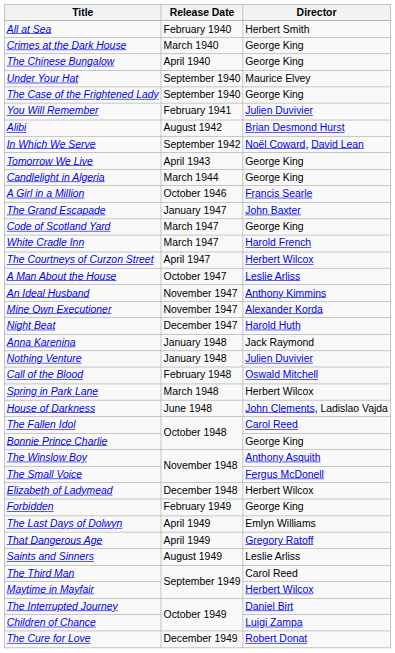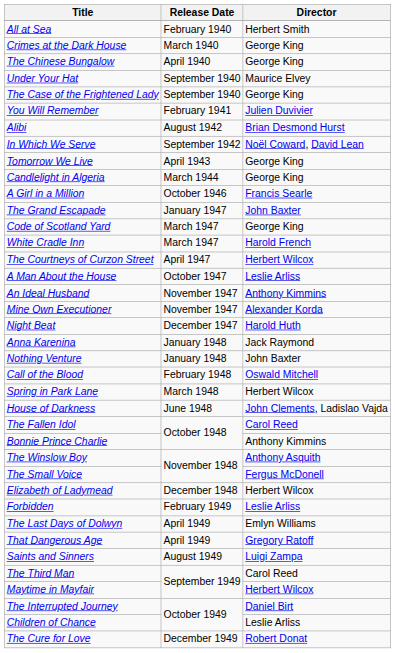 <table class="wikitable sortable">
 <tr>
 <th>Title</th>
 <th>Release Date</th>
 <th>Director</th>
 </tr>
 <tr>
 </tr>
 <tr>
 <td><em><a href='#'>All at Sea</a></em></td>
 <td>February 1940</td>
 <td>Herbert Smith</td>
 </tr>
 <tr>
 <td><em><a href='#'>Crimes at the Dark House</a></em></td>
 <td>March 1940</td>
 <td>George King</td>
 </tr>
 <tr>
 <td><em><a href='#'>The Chinese Bungalow</a></em></td>
 <td>April 1940</td>
 <td>George King</td>
 </tr>
 <tr>
 <td><em><a href='#'>Under Your Hat</a></em></td>
 <td>September 1940</td>
 <td>Maurice Elvey</td>
 </tr>
 <tr>
 <td><em><a href='#'>The Case of the Frightened Lady</a></em></td>
 <td>September 1940</td>
 <td>George King</td>
 </tr>
 <tr>
 <td><em><a href='#'>You Will Remember</a></em></td>
 <td>February 1941</td>
 <td><a href='#'>Julien Duvivier</a></td>
 </tr>
 <tr>
 <td><em><a href='#'>Alibi</a></em></td>
 <td>August 1942</td>
 <td><a href='#'>Brian Desmond Hurst</a></td>
 </tr>
 <tr>
 <td><em><a href='#'>In Which We Serve</a></em></td>
 <td>September 1942</td>
 <td><a href='#'>Noël Coward</a>, <a href='#'>David Lean</a></td>
 </tr>
 <tr>
 <td><em><a href='#'>Tomorrow We Live</a></em></td>
 <td>April 1943</td>
 <td>George King</td>
 </tr>
 <tr>
 <td><em><a href='#'>Candlelight in Algeria</a></em></td>
 <td>March 1944</td>
 <td>George King</td>
 </tr>
 <tr>
 <td><em><a href='#'>A Girl in a Million</a></em></td>
 <td>October 1946</td>
 <td><a href='#'>Francis Searle</a></td>
 </tr>
 <tr>
 <td><em><a href='#'>The Grand Escapade</a></em></td>
 <td>January 1947</td>
 <td><a href='#'>John Baxter</a></td>
 </tr>
 <tr>
 <td><em><a href='#'>Code of Scotland Yard</a></em></td>
 <td>March 1947</td>
 <td>George King</td>
 </tr>
 <tr>
 <td><em><a href='#'>White Cradle Inn</a></em></td>
 <td>March 1947</td>
 <td><a href='#'>Harold French</a></td>
 </tr>
 <tr>
 <td><em><a href='#'>The Courtneys of Curzon Street</a></em></td>
 <td>April 1947</td>
 <td><a href='#'>Herbert Wilcox</a></td>
 </tr>
 <tr>
 <td><em><a href='#'>A Man About the House</a></em></td>
 <td>October 1947</td>
 <td><a href='#'>Leslie Arliss</a></td>
 </tr>
 <tr>
 <td><em><a href='#'>An Ideal Husband</a></em></td>
 <td>November 1947</td>
 <td><a href='#'>Anthony Kimmins </a></td>
 </tr>
 <tr>
 <td><em><a href='#'>Mine Own Executioner</a></em></td>
 <td>November 1947</td>
 <td><a href='#'>Alexander Korda</a></td>
 </tr>
 <tr>
 <td><em><a href='#'>Night Beat</a></em></td>
 <td>December 1947</td>
 <td><a href='#'>Harold Huth</a></td>
 </tr>
 <tr>
 <td><em><a href='#'>Anna Karenina</a></em></td>
 <td>January 1948</td>
 <td>Jack Raymond</td>
 </tr>
 <tr>
 <td><em><a href='#'>Nothing Venture</a></em></td>
 <td>January 1948</td>
-<td><a href='#'>Julien Duvivier</a></td>
+<td>John Baxter</td>
 </tr>
 <tr>
 <td><em><a href='#'>Call of the Blood</a></em></td>
 <td>February 1948</td>
 <td><a href='#'>Oswald Mitchell</a></td>
 </tr>
 <tr>
 <td><em><a href='#'>Spring in Park Lane</a></em></td>
 <td>March 1948</td>
 <td>Herbert Wilcox</td>
 </tr>
 <tr>
 <td><em><a href='#'>House of Darkness</a></em></td>
 <td>June 1948</td>
 <td><a href='#'>John Clements</a>, Ladislao Vajda</td>
 </tr>
 <tr>
 <td><em><a href='#'>The Fallen Idol</a></em></td>
 <td rowspan="2">October 1948</td>
 <td><a href='#'>Carol Reed</a></td>
 </tr>
 <tr>
 <td><em><a href='#'>Bonnie Prince Charlie</a></em></td>
-<td>George King</td>
+<td>Anthony Kimmins</td>
 </tr>
 <tr>
 <td><em><a href='#'>The Winslow Boy</a></em></td>
 <td rowspan="2">November 1948</td>
 <td><a href='#'>Anthony Asquith</a></td>
 </tr>
 <tr>
 <td><em><a href='#'>The Small Voice</a></em></td>
 <td><a href='#'>Fergus McDonell</a></td>
 </tr>
 <tr>
 <td><em><a href='#'>Elizabeth of Ladymead</a></em></td>
 <td>December 1948</td>
 <td>Herbert Wilcox</td>
 </tr>
 <tr>
 <td><em><a href='#'>Forbidden</a></em></td>
 <td>February 1949</td>
-<td>George King</td>
+<td><a href='#'>Leslie Arliss</a></td>
 </tr>
 <tr>
 <td><em><a href='#'>The Last Days of Dolwyn</a></em></td>
 <td>April 1949</td>
 <td>Emlyn Williams</td>
 </tr>
 <tr>
 <td><em><a href='#'>That Dangerous Age</a></em></td>
 <td>April 1949</td>
 <td><a href='#'>Gregory Ratoff</a></td>
 </tr>
 <tr>
 <td><em><a href='#'>Saints and Sinners</a></em></td>
 <td>August 1949</td>
-<td>Leslie Arliss</td>
+<td><a href='#'>Luigi Zampa</a></td>
 </tr>
 <tr>
 <td><em><a href='#'>The Third Man</a></em></td>
 <td rowspan="2">September 1949</td>
 <td>Carol Reed</td>
 </tr>
 <tr>
 <td><em><a href='#'>Maytime in Mayfair</a></em></td>
 <td><a href='#'>Herbert Wilcox</a></td>
 </tr>
 <tr>
 <td><em><a href='#'>The Interrupted Journey</a></em></td>
 <td rowspan="2">October 1949</td>
 <td><a href='#'>Daniel Birt</a></td>
 </tr>
 <tr>
 <td><em><a href='#'>Children of Chance</a></em></td>
-<td><a href='#'>Luigi Zampa</a></td>
+<td>Leslie Arliss</td>
 </tr>
 <tr>
 <td><em><a href='#'>The Cure for Love</a></em></td>
 <td>December 1949</td>
 <td><a href='#'>Robert Donat</a></td>
 </tr>
 </table>
